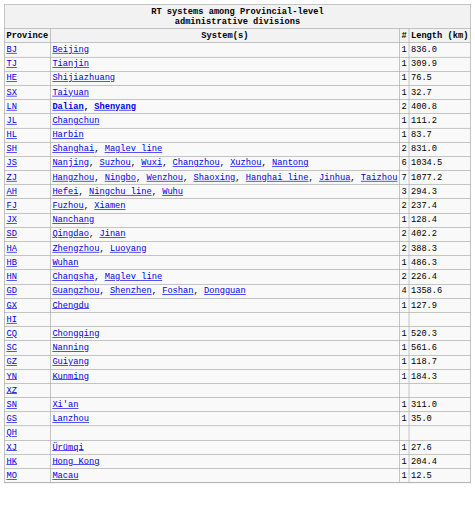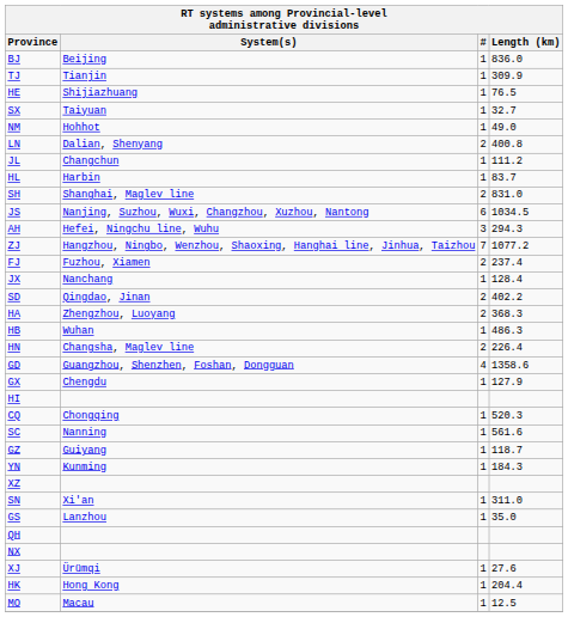 <table class="wikitable sortable">
 <tr>
 <th colspan="4">RT systems among Provincial-level<br>administrative divisions</th>
 </tr>
 <tr>
 <th>Province</th>
 <th class="unsortable">System(s)</th>
 <th>#</th>
 <th>Length (km)</th>
 </tr>
 <tr>
 <td><a href='#'>BJ</a></td>
 <td><a href='#'>Beijing</a></td>
 <td>1</td>
 <td>836.0</td>
 </tr>
 <tr>
 <td><a href='#'>TJ</a></td>
 <td><a href='#'>Tianjin</a></td>
 <td>1</td>
 <td>309.9</td>
 </tr>
 <tr>
 <td><a href='#'>HE</a></td>
 <td><a href='#'>Shijiazhuang</a></td>
 <td>1</td>
 <td>76.5</td>
 </tr>
 <tr>
 <td><a href='#'>SX</a></td>
 <td><a href='#'>Taiyuan</a></td>
 <td>1</td>
 <td>32.7</td>
 </tr>
 <tr>
+<td><a href='#'>NM</a></td>
+<td><a href='#'>Hohhot</a></td>
+<td>1</td>
+<td>49.0</td>
+</tr>
+<tr>
 <td><a href='#'>LN</a></td>
-<td><strong><a href='#'>Dalian</a>, <a href='#'>Shenyang</a></strong></td>
+<td><a href='#'>Dalian</a>, <a href='#'>Shenyang</a></td>
 <td>2</td>
 <td>400.8</td>
 </tr>
 <tr>
 <td><a href='#'>JL</a></td>
 <td><a href='#'>Changchun</a></td>
 <td>1</td>
 <td>111.2</td>
 </tr>
 <tr>
 <td><a href='#'>HL</a></td>
 <td><a href='#'>Harbin</a></td>
 <td>1</td>
 <td>83.7</td>
 </tr>
 <tr>
 <td><a href='#'>SH</a></td>
 <td><a href='#'>Shanghai</a>, <a href='#'>Maglev line</a></td>
 <td>2</td>
 <td>831.0</td>
 </tr>
 <tr>
 <td><a href='#'>JS</a></td>
 <td><a href='#'>Nanjing</a>, <a href='#'>Suzhou</a>, <a href='#'>Wuxi</a>, <a href='#'>Changzhou</a>, <a href='#'>Xuzhou</a>, <a href='#'>Nantong</a></td>
 <td>6</td>
 <td>1034.5</td>
 </tr>
 <tr>
+<td><a href='#'>AH</a></td>
+<td><a href='#'>Hefei</a>, <a href='#'>Ningchu line</a>, <a href='#'>Wuhu</a></td>
+<td>3</td>
+<td>294.3</td>
+</tr>
+<tr>
 <td><a href='#'>ZJ</a></td>
 <td><a href='#'>Hangzhou</a>, <a href='#'>Ningbo</a>, <a href='#'>Wenzhou</a>, <a href='#'>Shaoxing</a>, <a href='#'>Hanghai line</a>, <a href='#'>Jinhua</a>, <a href='#'>Taizhou</a></td>
 <td>7</td>
 <td>1077.2</td>
-</tr>
-<tr>
-<td><a href='#'>AH</a></td>
-<td><a href='#'>Hefei</a>, <a href='#'>Ningchu line</a>, <a href='#'>Wuhu</a></td>
-<td>3</td>
-<td>294.3</td>
 </tr>
 <tr>
 <td><a href='#'>FJ</a></td>
 <td><a href='#'>Fuzhou</a>, <a href='#'>Xiamen</a></td>
 <td>2</td>
 <td>237.4</td>
 </tr>
 <tr>
 <td><a href='#'>JX</a></td>
 <td><a href='#'>Nanchang</a></td>
 <td>1</td>
 <td>128.4</td>
 </tr>
 <tr>
 <td><a href='#'>SD</a></td>
 <td><a href='#'>Qingdao</a>, <a href='#'> Jinan</a></td>
 <td>2</td>
 <td>402.2</td>
 </tr>
 <tr>
 <td><a href='#'>HA</a></td>
 <td><a href='#'>Zhengzhou</a>, <a href='#'>Luoyang</a></td>
 <td>2</td>
-<td>388.3</td>
+<td>368.3</td>
 </tr>
 <tr>
 <td><a href='#'>HB</a></td>
 <td><a href='#'>Wuhan</a></td>
 <td>1</td>
 <td>486.3</td>
 </tr>
 <tr>
 <td><a href='#'>HN</a></td>
 <td><a href='#'>Changsha</a>, <a href='#'>Maglev line</a></td>
 <td>2</td>
 <td>226.4</td>
 </tr>
 <tr>
 <td><a href='#'>GD</a></td>
 <td><a href='#'>Guangzhou</a>, <a href='#'>Shenzhen</a>, <a href='#'>Foshan</a>, <a href='#'>Dongguan</a></td>
 <td>4</td>
 <td>1358.6</td>
 </tr>
 <tr>
 <td><a href='#'>GX</a></td>
 <td><a href='#'>Chengdu</a></td>
 <td>1</td>
 <td>127.9</td>
 </tr>
 <tr>
 <td><a href='#'>HI</a></td>
 <td></td>
 <td></td>
 <td></td>
 </tr>
 <tr>
 <td><a href='#'>CQ</a></td>
 <td><a href='#'>Chongqing</a></td>
 <td>1</td>
 <td>520.3</td>
 </tr>
 <tr>
 <td><a href='#'>SC</a></td>
 <td><a href='#'>Nanning</a></td>
 <td>1</td>
 <td>561.6</td>
 </tr>
 <tr>
 <td><a href='#'>GZ</a></td>
 <td><a href='#'>Guiyang</a></td>
 <td>1</td>
 <td>118.7</td>
 </tr>
 <tr>
 <td><a href='#'>YN</a></td>
 <td><a href='#'>Kunming</a></td>
 <td>1</td>
 <td>184.3</td>
 </tr>
 <tr>
 <td><a href='#'>XZ</a></td>
 <td></td>
 <td></td>
 <td></td>
 </tr>
 <tr>
 <td><a href='#'>SN</a></td>
 <td><a href='#'>Xi'an</a></td>
 <td>1</td>
 <td>311.0</td>
 </tr>
 <tr>
 <td><a href='#'>GS</a></td>
 <td><a href='#'>Lanzhou</a></td>
 <td>1</td>
 <td>35.0</td>
 </tr>
 <tr>
 <td><a href='#'>QH</a></td>
 <td></td>
 <td></td>
 <td></td>
 </tr>
 <tr>
+<td><a href='#'>NX</a></td>
+<td></td>
+<td></td>
+<td></td>
+</tr>
+<tr>
 <td><a href='#'>XJ</a></td>
 <td><a href='#'>Ürümqi</a></td>
 <td>1</td>
 <td>27.6</td>
 </tr>
 <tr>
 <td><a href='#'>HK</a></td>
 <td><a href='#'>Hong Kong</a></td>
 <td>1</td>
 <td>204.4</td>
 </tr>
 <tr>
 <td><a href='#'>MO</a></td>
 <td><a href='#'>Macau</a></td>
 <td>1</td>
 <td>12.5</td>
 </tr>
 <tr class="sortbottom" bgcolor="lightpink">
 </tr>
 </table>
